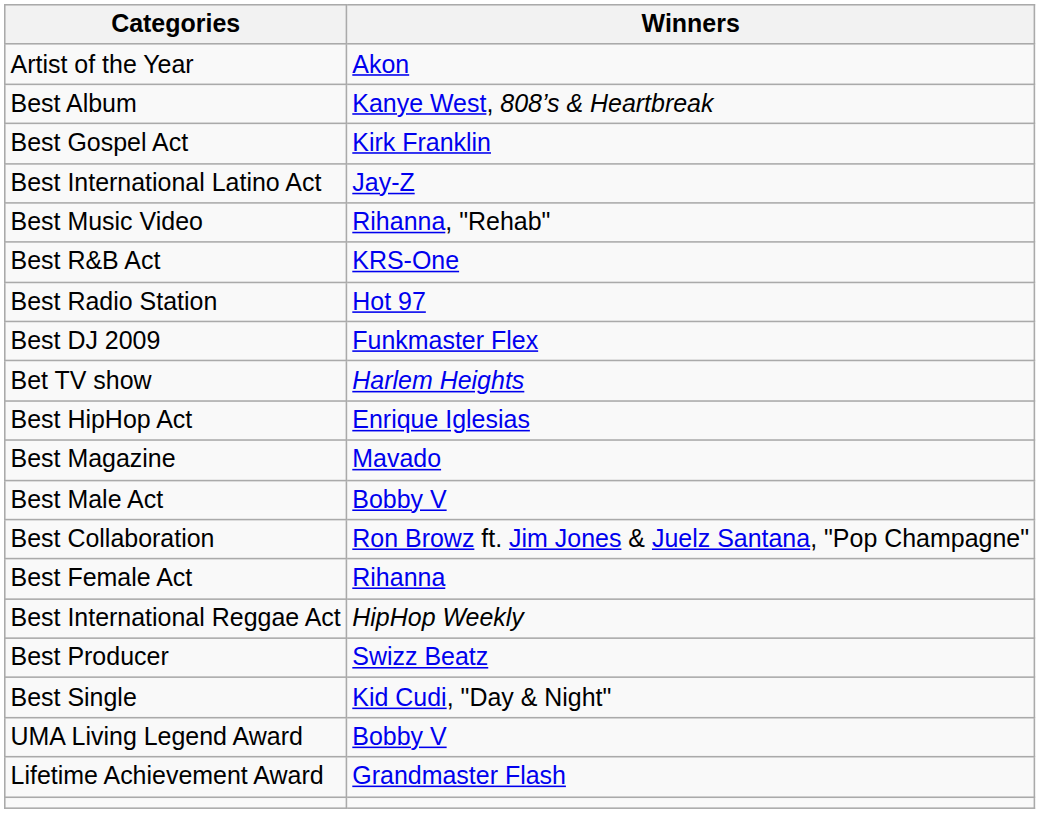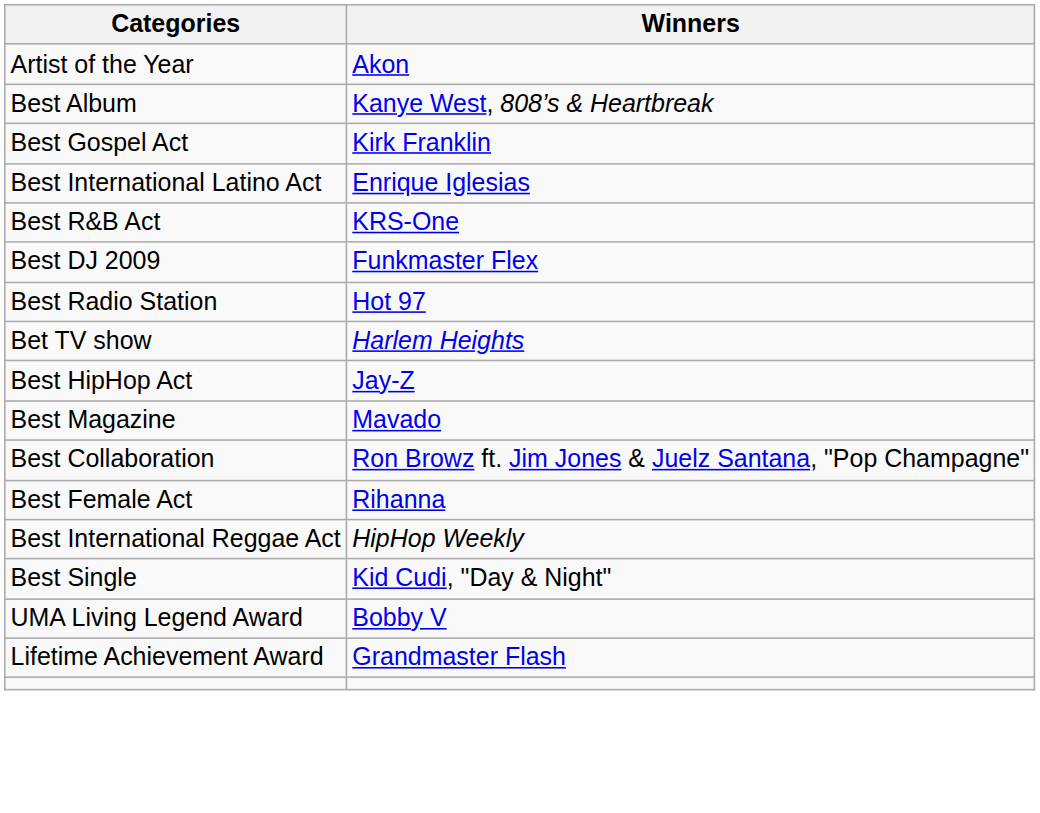 <table class="wikitable">
 <tr>
 <th>Categories</th>
 <th>Winners</th>
 </tr>
 <tr>
 <td>Artist of the Year</td>
 <td><a href='#'>Akon</a></td>
 </tr>
 <tr>
 <td>Best Album</td>
 <td><a href='#'>Kanye West</a>, <em>808’s & Heartbreak</em></td>
 </tr>
 <tr>
 <td>Best Gospel Act</td>
 <td><a href='#'>Kirk Franklin</a></td>
 </tr>
 <tr>
 <td>Best International Latino Act</td>
-<td><a href='#'>Jay-Z</a></td>
-</tr>
-<tr>
-<td>Best Music Video</td>
-<td><a href='#'>Rihanna</a>, "Rehab"</td>
+<td><a href='#'>Enrique Iglesias</a></td>
 </tr>
 <tr>
 <td>Best R&B Act</td>
 <td><a href='#'>KRS-One</a></td>
 </tr>
 <tr>
+<td>Best DJ 2009</td>
+<td><a href='#'>Funkmaster Flex</a></td>
+</tr>
+<tr>
 <td>Best Radio Station</td>
 <td><a href='#'>Hot 97</a></td>
-</tr>
-<tr>
-<td>Best DJ 2009</td>
-<td><a href='#'>Funkmaster Flex</a></td>
 </tr>
 <tr>
 <td>Bet TV show</td>
 <td><em><a href='#'>Harlem Heights</a></em></td>
 </tr>
 <tr>
 <td>Best HipHop Act</td>
-<td><a href='#'>Enrique Iglesias</a></td>
+<td><a href='#'>Jay-Z</a></td>
 </tr>
 <tr>
 <td>Best Magazine</td>
 <td><a href='#'>Mavado</a></td>
-</tr>
-<tr>
-<td>Best Male Act</td>
-<td><a href='#'>Bobby V</a></td>
 </tr>
 <tr>
 <td>Best Collaboration</td>
 <td><a href='#'>Ron Browz</a> ft. <a href='#'>Jim Jones</a> & <a href='#'>Juelz Santana</a>, "Pop Champagne"</td>
 </tr>
 <tr>
 <td>Best Female Act</td>
 <td><a href='#'>Rihanna</a></td>
 </tr>
 <tr>
 <td>Best International Reggae Act</td>
 <td><em>HipHop Weekly</em></td>
-</tr>
-<tr>
-<td>Best Producer</td>
-<td><a href='#'>Swizz Beatz</a></td>
 </tr>
 <tr>
 <td>Best Single</td>
 <td><a href='#'>Kid Cudi</a>, "Day & Night"</td>
 </tr>
 <tr>
 <td>UMA Living Legend Award</td>
 <td><a href='#'>Bobby V</a></td>
 </tr>
 <tr>
 <td>Lifetime Achievement Award</td>
 <td><a href='#'>Grandmaster Flash</a></td>
 </tr>
 <tr>
 <td></td>
 </tr>
 </table>
